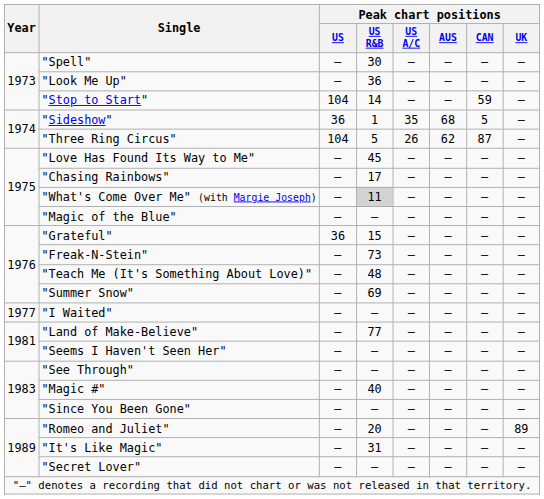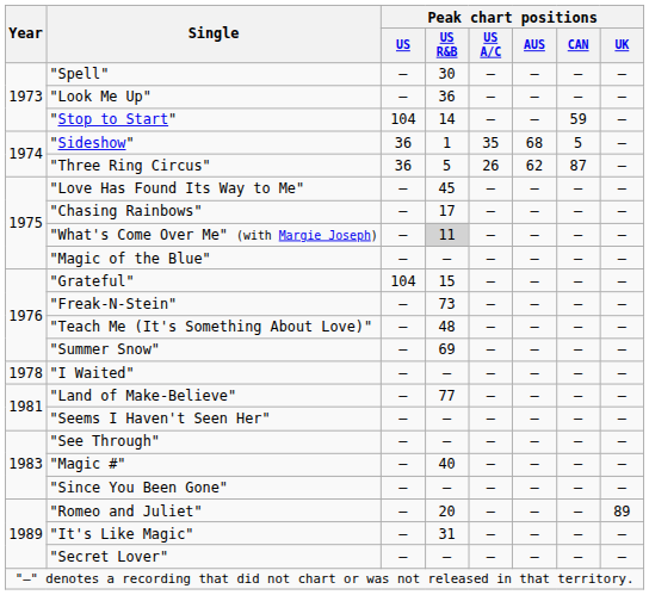 <table class="wikitable" style="text-align:center;">
 <tr>
 <th rowspan="2">Year</th>
 <th rowspan="2">Single</th>
 <th colspan="6">Peak chart positions</th>
 </tr>
 <tr style="font-size:smaller;">
 <th width="35"><a href='#'>US</a><br></th>
 <th width="35"><a href='#'>US<br>R&B</a><br></th>
 <th width="35"><a href='#'>US<br>A/C</a><br></th>
 <th width="35"><a href='#'>AUS</a><br></th>
 <th width="35"><a href='#'>CAN</a><br></th>
 <th width="35"><a href='#'>UK</a><br></th>
 </tr>
 <tr>
 <td rowspan="3">1973</td>
 <td style="text-align:left;">"Spell"</td>
 <td>—</td>
 <td>30</td>
 <td>—</td>
 <td>—</td>
 <td>—</td>
 <td>—</td>
 </tr>
 <tr>
 <td style="text-align:left;">"Look Me Up"</td>
 <td>—</td>
 <td>36</td>
 <td>—</td>
 <td>—</td>
 <td>—</td>
 <td>—</td>
 </tr>
 <tr>
 <td style="text-align:left;">"<a href='#'>Stop to Start</a>"</td>
 <td>104</td>
 <td>14</td>
 <td>—</td>
 <td>—</td>
 <td>59</td>
 <td>—</td>
 </tr>
 <tr>
 <td rowspan="2">1974</td>
 <td style="text-align:left;">"<a href='#'>Sideshow</a>"</td>
 <td>36</td>
 <td>1</td>
 <td>35</td>
 <td>68</td>
 <td>5</td>
 <td>—</td>
 </tr>
 <tr>
 <td style="text-align:left;">"Three Ring Circus"</td>
-<td>104</td>
+<td>36</td>
 <td>5</td>
 <td>26</td>
 <td>62</td>
 <td>87</td>
 <td>—</td>
 </tr>
 <tr>
 <td rowspan="4">1975</td>
 <td style="text-align:left;">"Love Has Found Its Way to Me"</td>
 <td>—</td>
 <td>45</td>
 <td>—</td>
 <td>—</td>
 <td>—</td>
 <td>—</td>
 </tr>
 <tr>
 <td style="text-align:left;">"Chasing Rainbows"</td>
 <td>—</td>
 <td>17</td>
 <td>—</td>
 <td>—</td>
 <td>—</td>
 <td>—</td>
 </tr>
 <tr>
 <td style="text-align:left;">"What's Come Over Me" <small>(with <a href='#'>Margie Joseph</a>)</small></td>
 <td>—</td>
 <td style="background: lightgrey;">11</td>
 <td>—</td>
 <td>—</td>
 <td>—</td>
 <td>—</td>
 </tr>
 <tr>
 <td style="text-align:left;">"Magic of the Blue"</td>
 <td>—</td>
 <td>—</td>
 <td>—</td>
 <td>—</td>
 <td>—</td>
 <td>—</td>
 </tr>
 <tr>
 <td rowspan="4">1976</td>
 <td style="text-align:left;">"Grateful"</td>
-<td>36</td>
+<td>104</td>
 <td>15</td>
 <td>—</td>
 <td>—</td>
 <td>—</td>
 <td>—</td>
 </tr>
 <tr>
 <td style="text-align:left;">"Freak-N-Stein"</td>
 <td>—</td>
 <td>73</td>
 <td>—</td>
 <td>—</td>
 <td>—</td>
 <td>—</td>
 </tr>
 <tr>
 <td style="text-align:left;">"Teach Me (It's Something About Love)"</td>
 <td>—</td>
 <td>48</td>
 <td>—</td>
 <td>—</td>
 <td>—</td>
 <td>—</td>
 </tr>
 <tr>
 <td style="text-align:left;">"Summer Snow"</td>
 <td>—</td>
 <td>69</td>
 <td>—</td>
 <td>—</td>
 <td>—</td>
 <td>—</td>
 </tr>
 <tr>
-<td>1977</td>
+<td>1978</td>
 <td style="text-align:left;">"I Waited"</td>
 <td>—</td>
 <td>—</td>
 <td>—</td>
 <td>—</td>
 <td>—</td>
 <td>—</td>
 </tr>
 <tr>
 <td rowspan="2">1981</td>
 <td style="text-align:left;">"Land of Make-Believe"</td>
 <td>—</td>
 <td>77</td>
 <td>—</td>
 <td>—</td>
 <td>—</td>
 <td>—</td>
 </tr>
 <tr>
 <td style="text-align:left;">"Seems I Haven't Seen Her"</td>
 <td>—</td>
 <td>—</td>
 <td>—</td>
 <td>—</td>
 <td>—</td>
 <td>—</td>
 </tr>
 <tr>
 <td rowspan="3">1983</td>
 <td style="text-align:left;">"See Through"</td>
 <td>—</td>
 <td>—</td>
 <td>—</td>
 <td>—</td>
 <td>—</td>
 <td>—</td>
 </tr>
 <tr>
 <td style="text-align:left;">"Magic #"</td>
 <td>—</td>
 <td>40</td>
 <td>—</td>
 <td>—</td>
 <td>—</td>
 <td>—</td>
 </tr>
 <tr>
 <td style="text-align:left;">"Since You Been Gone"</td>
 <td>—</td>
 <td>—</td>
 <td>—</td>
 <td>—</td>
 <td>—</td>
 <td>—</td>
 </tr>
 <tr>
 <td rowspan="3">1989</td>
 <td style="text-align:left;">"Romeo and Juliet"</td>
 <td>—</td>
 <td>20</td>
 <td>—</td>
 <td>—</td>
 <td>—</td>
 <td>89</td>
 </tr>
 <tr>
 <td style="text-align:left;">"It's Like Magic"</td>
 <td>—</td>
 <td>31</td>
 <td>—</td>
 <td>—</td>
 <td>—</td>
 <td>—</td>
 </tr>
 <tr>
 <td style="text-align:left;">"Secret Lover"</td>
 <td>—</td>
 <td>—</td>
 <td>—</td>
 <td>—</td>
 <td>—</td>
 <td>—</td>
 </tr>
 <tr>
 <td colspan="15" style="font-size:90%">"—" denotes a recording that did not chart or was not released in that territory.</td>
 </tr>
 </table>
